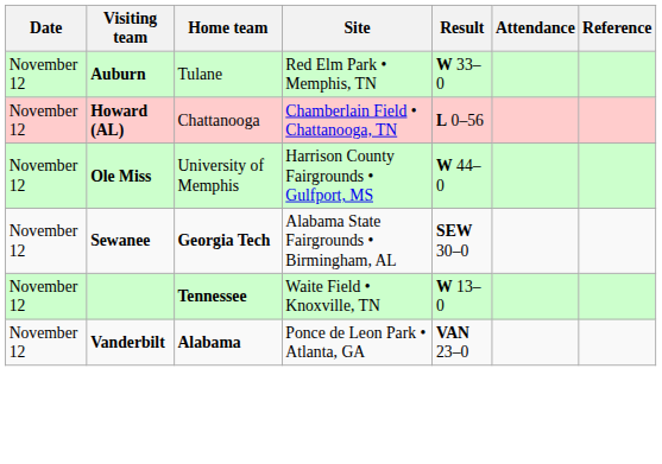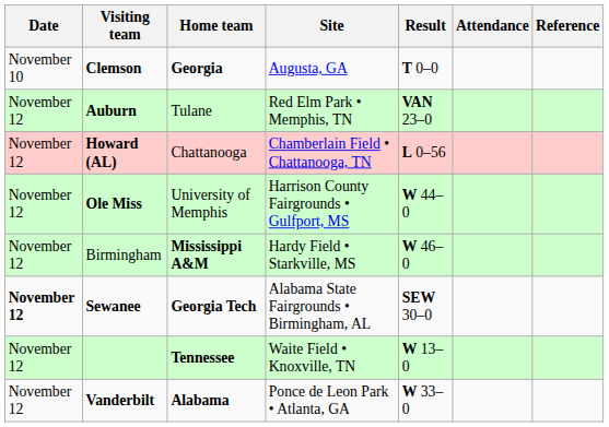 <table class="wikitable" style="font-size:95%;">
 <tr>
 <th>Date</th>
 <th>Visiting team</th>
 <th>Home team</th>
 <th>Site</th>
 <th>Result</th>
 <th>Attendance</th>
 <th class="unsortable">Reference</th>
 </tr>
+<tr bgcolor=>
+<td>November 10</td>
+<td><strong>Clemson</strong></td>
+<td><strong>Georgia</strong></td>
+<td><a href='#'>Augusta, GA</a></td>
+<td><strong>T</strong> 0–0</td>
+<td></td>
+<td></td>
+</tr>
 <tr bgcolor=ccffcc>
 <td>November 12</td>
 <td><strong>Auburn</strong></td>
 <td>Tulane</td>
 <td>Red Elm Park • Memphis, TN</td>
-<td><strong>W</strong> 33–0</td>
+<td><strong>VAN</strong> 23–0</td>
 <td></td>
 <td></td>
 </tr>
 <tr bgcolor=ffcccc>
 <td>November 12</td>
 <td><strong>Howard (AL)</strong></td>
 <td>Chattanooga</td>
 <td><a href='#'>Chamberlain Field</a> • <a href='#'>Chattanooga, TN</a></td>
 <td><strong>L</strong> 0–56</td>
 <td></td>
 <td></td>
 </tr>
 <tr bgcolor=ccffcc>
 <td>November 12</td>
 <td><strong>Ole Miss</strong></td>
 <td>University of Memphis</td>
 <td>Harrison County Fairgrounds • <a href='#'>Gulfport, MS</a></td>
 <td><strong>W</strong> 44–0</td>
 <td></td>
 <td></td>
 </tr>
+<tr bgcolor=ccffcc>
+<td>November 12</td>
+<td>Birmingham</td>
+<td><strong>Mississippi A&M</strong></td>
+<td>Hardy Field • Starkville, MS</td>
+<td><strong>W</strong> 46–0</td>
+<td></td>
+<td></td>
+</tr>
 <tr bgcolor=>
-<td>November 12</td>
+<td><strong>November 12</strong></td>
 <td><strong>Sewanee</strong></td>
 <td><strong>Georgia Tech</strong></td>
 <td>Alabama State Fairgrounds • Birmingham, AL</td>
 <td><strong>SEW</strong> 30–0</td>
 <td></td>
 <td></td>
 </tr>
 <tr bgcolor=ccffcc>
 <td>November 12</td>
 <td></td>
 <td><strong>Tennessee</strong></td>
 <td>Waite Field • Knoxville, TN</td>
 <td><strong>W</strong> 13–0</td>
 <td></td>
 <td></td>
 </tr>
 <tr bgcolor=>
 <td>November 12</td>
 <td><strong>Vanderbilt</strong></td>
 <td><strong>Alabama</strong></td>
 <td>Ponce de Leon Park • Atlanta, GA</td>
-<td><strong>VAN</strong> 23–0</td>
+<td><strong>W</strong> 33–0</td>
 <td></td>
 <td></td>
 </tr>
 </table>
